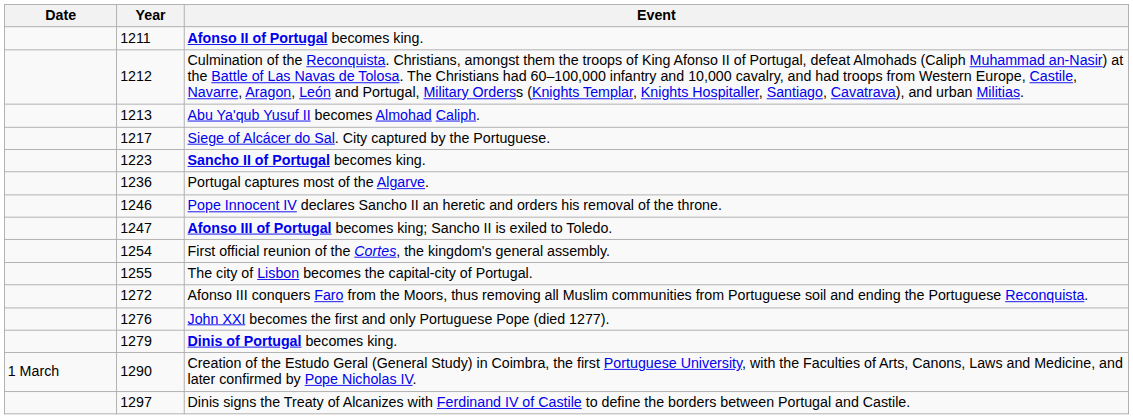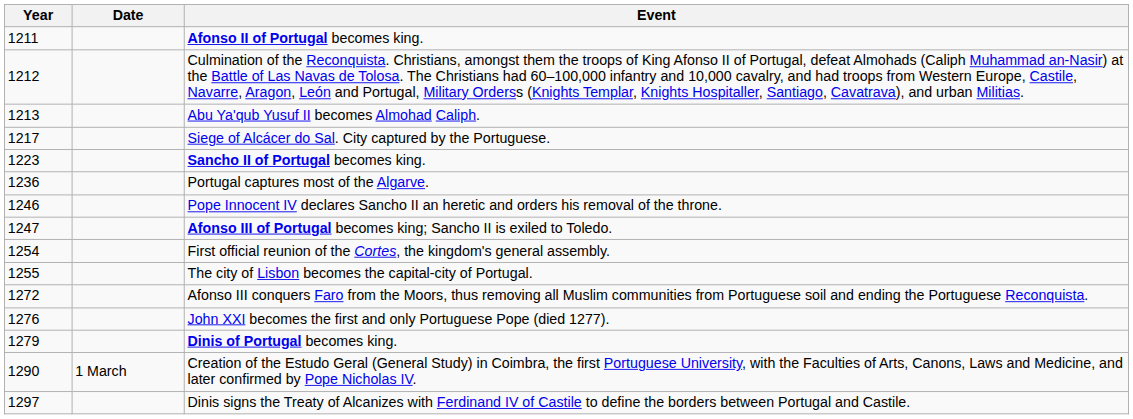 <table class="wikitable" width="100%">
 <tr>
+<th style="width:6%">Year</th>
 <th style="width:10%">Date</th>
-<th style="width:6%">Year</th>
 <th>Event</th>
 </tr>
 <tr>
+<td valign="top">1211</td>
 <td></td>
-<td valign="top">1211</td>
 <td><strong><a href='#'>Afonso II of Portugal</a></strong> becomes king.</td>
 </tr>
 <tr>
+<td>1212</td>
 <td></td>
-<td>1212</td>
 <td>Culmination of the <a href='#'>Reconquista</a>. Christians, amongst them the troops of King Afonso II of Portugal, defeat Almohads (Caliph <a href='#'>Muhammad an-Nasir</a>) at the <a href='#'>Battle of Las Navas de Tolosa</a>. The Christians had 60–100,000 infantry and 10,000 cavalry, and had troops from Western Europe, <a href='#'>Castile</a>, <a href='#'>Navarre</a>, <a href='#'>Aragon</a>, <a href='#'>León</a> and Portugal, <a href='#'>Military Orders</a>s (<a href='#'>Knights Templar</a>, <a href='#'>Knights Hospitaller</a>, <a href='#'>Santiago</a>, <a href='#'>Cavatrava</a>), and urban <a href='#'>Militias</a>.</td>
 </tr>
 <tr>
+<td>1213</td>
 <td></td>
-<td>1213</td>
 <td><a href='#'>Abu Ya'qub Yusuf II</a> becomes <a href='#'>Almohad</a> <a href='#'>Caliph</a>.</td>
 </tr>
 <tr>
+<td>1217</td>
 <td></td>
-<td>1217</td>
 <td><a href='#'>Siege of Alcácer do Sal</a>. City captured by the Portuguese.</td>
 </tr>
 <tr>
+<td>1223</td>
 <td></td>
-<td>1223</td>
 <td><strong><a href='#'>Sancho II of Portugal</a></strong> becomes king.</td>
 </tr>
 <tr>
+<td>1236</td>
 <td></td>
-<td>1236</td>
 <td>Portugal captures most of the <a href='#'>Algarve</a>.</td>
 </tr>
 <tr>
+<td>1246</td>
 <td></td>
-<td>1246</td>
 <td><a href='#'>Pope Innocent IV</a> declares Sancho II an heretic and orders his removal of the throne.</td>
 </tr>
 <tr>
+<td>1247</td>
 <td></td>
-<td>1247</td>
 <td><strong><a href='#'>Afonso III of Portugal</a></strong> becomes king; Sancho II is exiled to Toledo.</td>
 </tr>
 <tr>
+<td>1254</td>
 <td></td>
-<td>1254</td>
 <td>First official reunion of the <em><a href='#'>Cortes</a></em>, the kingdom's general assembly.</td>
 </tr>
 <tr>
+<td>1255</td>
 <td></td>
-<td>1255</td>
 <td>The city of <a href='#'>Lisbon</a> becomes the capital-city of Portugal.</td>
 </tr>
 <tr>
+<td>1272</td>
 <td></td>
-<td>1272</td>
 <td>Afonso III conquers <a href='#'>Faro</a> from the Moors, thus removing all Muslim communities from Portuguese soil and ending the Portuguese <a href='#'>Reconquista</a>.</td>
 </tr>
 <tr>
+<td>1276</td>
 <td></td>
-<td>1276</td>
 <td><a href='#'>John XXI</a> becomes the first and only Portuguese Pope (died 1277).</td>
 </tr>
 <tr>
+<td>1279</td>
 <td></td>
-<td>1279</td>
 <td><strong><a href='#'>Dinis of Portugal</a></strong> becomes king.</td>
 </tr>
 <tr>
+<td>1290</td>
 <td>1 March</td>
-<td>1290</td>
 <td>Creation of the Estudo Geral (General Study) in Coimbra, the first <a href='#'>Portuguese University</a>, with the Faculties of Arts, Canons, Laws and Medicine, and later confirmed by <a href='#'>Pope Nicholas IV</a>.</td>
 </tr>
 <tr>
+<td>1297</td>
 <td></td>
-<td>1297</td>
 <td>Dinis signs the Treaty of Alcanizes with <a href='#'>Ferdinand IV of Castile</a> to define the borders between Portugal and Castile.</td>
 </tr>
 </table>
